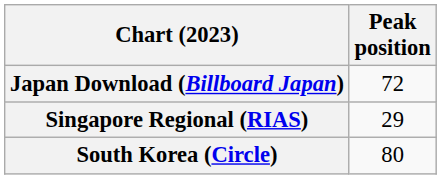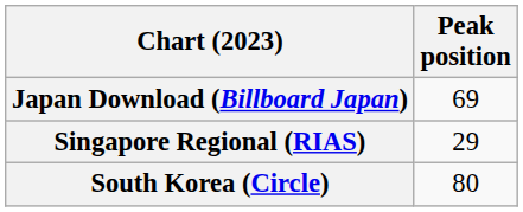 <table class="wikitable sortable plainrowheaders" style="text-align:center">
 <tr>
 <th scope="col">Chart (2023)</th>
 <th scope="col">Peak<br>position</th>
 </tr>
 <tr>
 <th scope="row">Japan Download (<em><a href='#'>Billboard Japan</a></em>)</th>
-<td>72</td>
+<td>69</td>
 </tr>
 <tr>
 <th scope="row">Singapore Regional (<a href='#'>RIAS</a>)</th>
 <td>29</td>
 </tr>
 <tr>
 <th scope="row">South Korea (<a href='#'>Circle</a>)</th>
 <td>80</td>
 </tr>
 </table>
